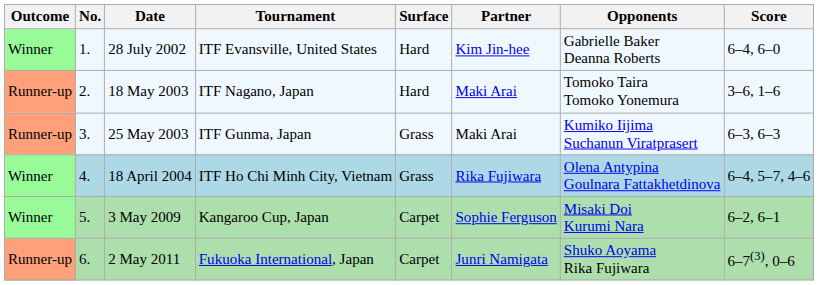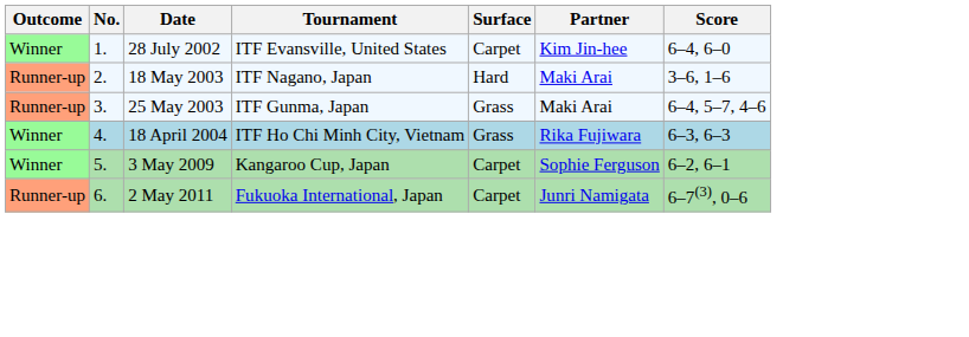 <table class="sortable wikitable" style="font-size:97%;">
 <tr>
 <th>Outcome</th>
 <th>No.</th>
 <th>Date</th>
 <th>Tournament</th>
 <th>Surface</th>
 <th>Partner</th>
-<th>Opponents</th>
 <th class="unsortable">Score</th>
 </tr>
 <tr style="background:#f0f8ff;">
 <td style="background:#98fb98;">Winner</td>
 <td>1.</td>
 <td>28 July 2002</td>
 <td>ITF Evansville, United States</td>
-<td>Hard</td>
+<td>Carpet</td>
 <td> <a href='#'>Kim Jin-hee</a></td>
-<td> Gabrielle Baker <br>  Deanna Roberts</td>
 <td>6–4, 6–0</td>
 </tr>
 <tr style="background:#f0f8ff;">
 <td style="background:#ffa07a;">Runner-up</td>
 <td>2.</td>
 <td>18 May 2003</td>
 <td>ITF Nagano, Japan</td>
 <td>Hard</td>
 <td> <a href='#'>Maki Arai</a></td>
-<td> Tomoko Taira <br>  Tomoko Yonemura</td>
 <td>3–6, 1–6</td>
 </tr>
 <tr style="background:#f0f8ff;">
 <td style="background:#ffa07a;">Runner-up</td>
 <td>3.</td>
 <td>25 May 2003</td>
 <td>ITF Gunma, Japan</td>
 <td>Grass</td>
 <td> Maki Arai</td>
-<td> <a href='#'>Kumiko Iijima</a> <br>  <a href='#'>Suchanun Viratprasert</a></td>
-<td>6–3, 6–3</td>
+<td>6–4, 5–7, 4–6</td>
 </tr>
 <tr style="background:lightblue;">
 <td style="background:#98fb98;">Winner</td>
 <td>4.</td>
 <td>18 April 2004</td>
 <td>ITF Ho Chi Minh City, Vietnam</td>
 <td>Grass</td>
 <td> <a href='#'>Rika Fujiwara</a></td>
-<td> <a href='#'>Olena Antypina</a> <br>  <a href='#'>Goulnara Fattakhetdinova</a></td>
-<td>6–4, 5–7, 4–6</td>
+<td>6–3, 6–3</td>
 </tr>
 <tr style="background:#addfad;">
 <td style="background:#98fb98;">Winner</td>
 <td>5.</td>
 <td>3 May 2009</td>
 <td>Kangaroo Cup, Japan</td>
 <td>Carpet</td>
 <td> <a href='#'>Sophie Ferguson</a></td>
-<td> <a href='#'>Misaki Doi</a> <br>  <a href='#'>Kurumi Nara</a></td>
 <td>6–2, 6–1</td>
 </tr>
 <tr style="background:#addfad;">
 <td style="background:#ffa07a;">Runner-up</td>
 <td>6.</td>
 <td>2 May 2011</td>
 <td><a href='#'>Fukuoka International</a>, Japan</td>
 <td>Carpet</td>
 <td> <a href='#'>Junri Namigata</a></td>
-<td> <a href='#'>Shuko Aoyama</a> <br>  Rika Fujiwara</td>
 <td>6–7<sup>(3)</sup>, 0–6</td>
 </tr>
 </table>
